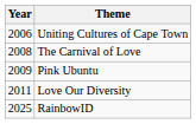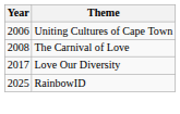 <table class="wikitable">
 <tr>
 <th>Year</th>
 <th>Theme</th>
 </tr>
 <tr>
 <td>2006</td>
 <td>Uniting Cultures of Cape Town</td>
 </tr>
 <tr>
 <td>2008</td>
 <td>The Carnival of Love</td>
 </tr>
 <tr>
-<td>2009</td>
-<td>Pink Ubuntu</td>
-</tr>
-<tr>
-<td>2011</td>
+<td>2017</td>
 <td>Love Our Diversity</td>
 </tr>
 <tr>
 <td>2025</td>
 <td>RainbowID</td>
 </tr>
 </table>
